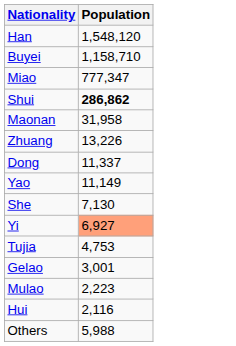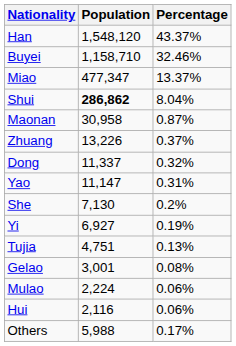 <table class="wikitable">
 <tr>
 <th><a href='#'>Nationality</a></th>
 <th>Population</th>
+<th>Percentage</th>
 </tr>
 <tr>
 <td><a href='#'>Han</a></td>
 <td>1,548,120</td>
+<td>43.37%</td>
 </tr>
 <tr>
 <td><a href='#'>Buyei</a></td>
 <td>1,158,710</td>
+<td>32.46%</td>
 </tr>
 <tr>
 <td><a href='#'>Miao</a></td>
-<td>777,347</td>
+<td>477,347</td>
+<td>13.37%</td>
 </tr>
 <tr>
 <td><a href='#'>Shui</a></td>
 <td><strong>286,862</strong></td>
+<td>8.04%</td>
 </tr>
 <tr>
 <td><a href='#'>Maonan</a></td>
-<td>31,958</td>
+<td>30,958</td>
+<td>0.87%</td>
 </tr>
 <tr>
 <td><a href='#'>Zhuang</a></td>
 <td>13,226</td>
+<td>0.37%</td>
 </tr>
 <tr>
 <td><a href='#'>Dong</a></td>
 <td>11,337</td>
+<td>0.32%</td>
 </tr>
 <tr>
 <td><a href='#'>Yao</a></td>
-<td>11,149</td>
+<td>11,147</td>
+<td>0.31%</td>
 </tr>
 <tr>
 <td><a href='#'>She</a></td>
 <td>7,130</td>
+<td>0.2%</td>
 </tr>
 <tr>
 <td><a href='#'>Yi</a></td>
-<td style="background: lightsalmon;">6,927</td>
+<td>6,927</td>
+<td>0.19%</td>
 </tr>
 <tr>
 <td><a href='#'>Tujia</a></td>
-<td>4,753</td>
+<td>4,751</td>
+<td>0.13%</td>
 </tr>
 <tr>
 <td><a href='#'>Gelao</a></td>
 <td>3,001</td>
+<td>0.08%</td>
 </tr>
 <tr>
 <td><a href='#'>Mulao</a></td>
-<td>2,223</td>
+<td>2,224</td>
+<td>0.06%</td>
 </tr>
 <tr>
 <td><a href='#'>Hui</a></td>
 <td>2,116</td>
+<td>0.06%</td>
 </tr>
 <tr>
 <td>Others</td>
 <td>5,988</td>
+<td>0.17%</td>
 </tr>
 </table>
